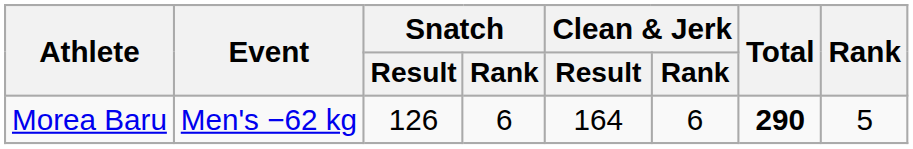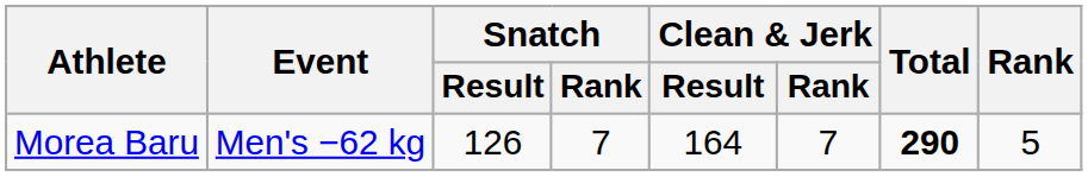 <table class="wikitable" style="font-size:90%">
 <tr>
 <th rowspan="2">Athlete</th>
 <th rowspan="2">Event</th>
 <th colspan="2">Snatch</th>
 <th colspan="2">Clean & Jerk</th>
 <th rowspan="2">Total</th>
 <th rowspan="2">Rank</th>
 </tr>
 <tr style="font-size:95%">
 <th>Result</th>
 <th>Rank</th>
 <th>Result</th>
 <th>Rank</th>
 </tr>
 <tr align=center>
 <td align=left><a href='#'>Morea Baru</a></td>
 <td align=left><a href='#'>Men's −62 kg</a></td>
 <td>126</td>
-<td>6</td>
+<td>7</td>
 <td>164</td>
-<td>6</td>
+<td>7</td>
 <td><strong>290</strong></td>
 <td>5</td>
 </tr>
 </table>
